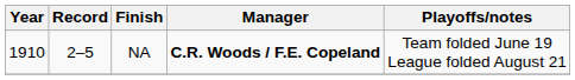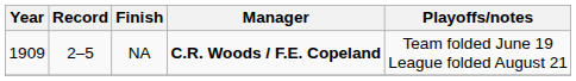 <table class="wikitable">
 <tr>
 <th>Year</th>
 <th>Record</th>
 <th>Finish</th>
 <th>Manager</th>
 <th>Playoffs/notes</th>
 </tr>
 <tr align=center>
-<td>1910</td>
+<td>1909</td>
 <td>2–5</td>
 <td>NA</td>
 <td><strong>C.R. Woods / F.E. Copeland</strong></td>
 <td>Team folded June 19<br>League folded August 21</td>
 </tr>
 <tr align=center>
 </tr>
 </table>
